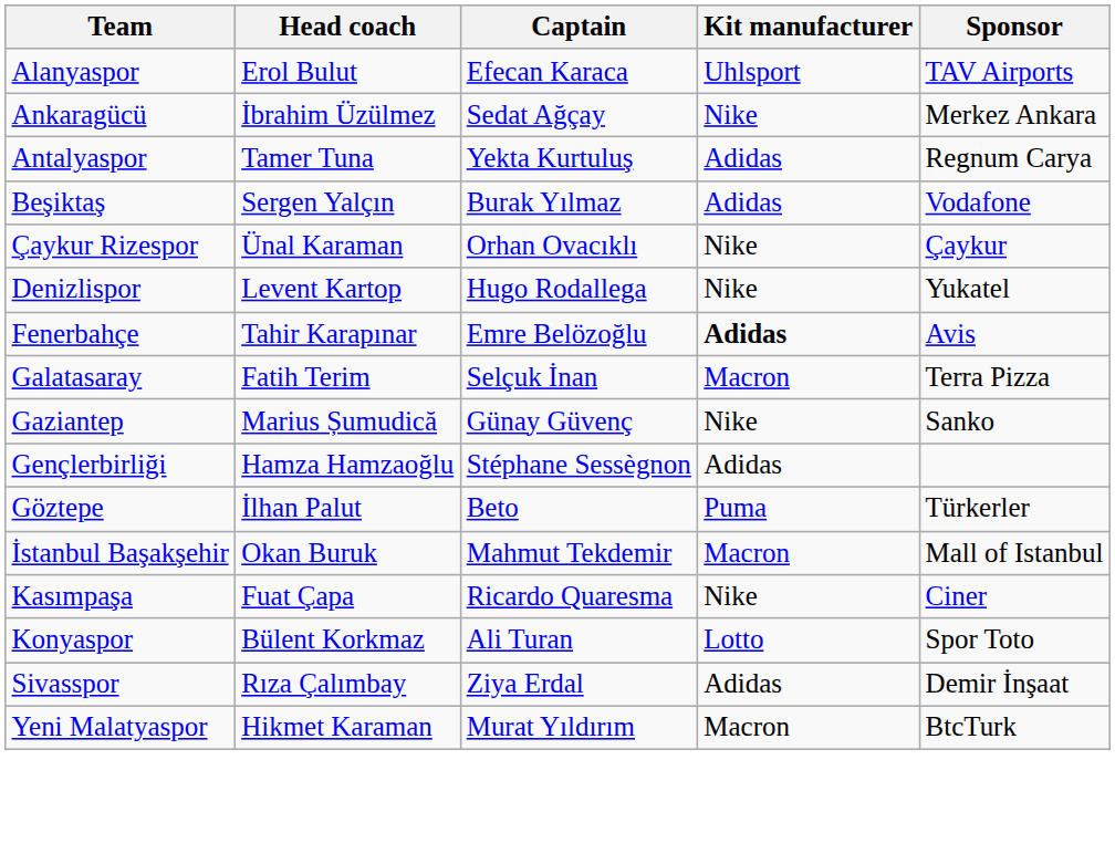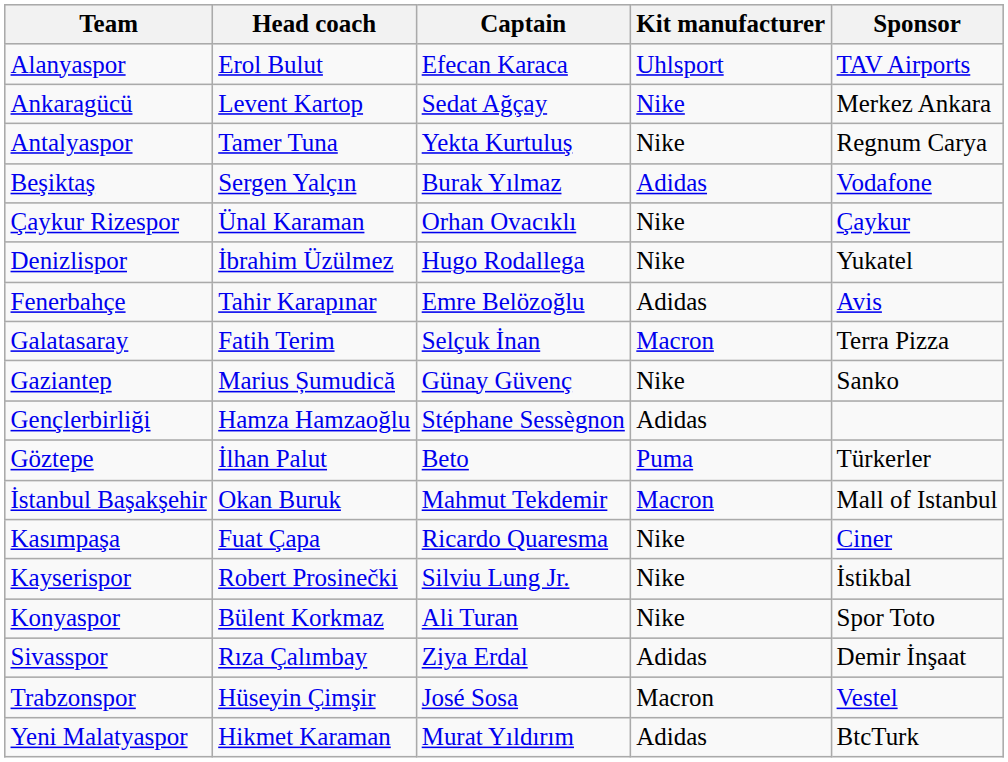 <table class="wikitable sortable" style="text-align: left;">
 <tr>
 <th>Team</th>
 <th>Head coach</th>
 <th>Captain</th>
 <th>Kit manufacturer</th>
 <th>Sponsor</th>
 </tr>
 <tr>
 <td><a href='#'>Alanyaspor</a></td>
 <td> <a href='#'>Erol Bulut</a></td>
 <td> <a href='#'>Efecan Karaca</a></td>
 <td><a href='#'>Uhlsport</a></td>
 <td><a href='#'>TAV Airports</a></td>
 </tr>
 <tr>
 <td><a href='#'>Ankaragücü</a></td>
-<td> <a href='#'>İbrahim Üzülmez</a></td>
+<td> <a href='#'>Levent Kartop</a></td>
 <td> <a href='#'>Sedat Ağçay</a></td>
 <td><a href='#'>Nike</a></td>
 <td>Merkez Ankara</td>
 </tr>
 <tr>
 <td><a href='#'>Antalyaspor</a></td>
 <td> <a href='#'>Tamer Tuna</a></td>
 <td> <a href='#'>Yekta Kurtuluş</a></td>
-<td><a href='#'>Adidas</a></td>
+<td>Nike</td>
 <td>Regnum Carya</td>
 </tr>
 <tr>
 <td><a href='#'>Beşiktaş</a></td>
 <td> <a href='#'>Sergen Yalçın</a></td>
 <td> <a href='#'>Burak Yılmaz</a></td>
 <td><a href='#'>Adidas</a></td>
 <td><a href='#'>Vodafone</a></td>
 </tr>
 <tr>
 <td><a href='#'>Çaykur Rizespor</a></td>
 <td> <a href='#'>Ünal Karaman</a></td>
 <td> <a href='#'>Orhan Ovacıklı</a></td>
 <td>Nike</td>
 <td><a href='#'>Çaykur</a></td>
 </tr>
 <tr>
 <td><a href='#'>Denizlispor</a></td>
-<td> <a href='#'>Levent Kartop</a></td>
+<td> <a href='#'>İbrahim Üzülmez</a></td>
 <td> <a href='#'>Hugo Rodallega</a></td>
 <td>Nike</td>
 <td>Yukatel</td>
 </tr>
 <tr>
 <td><a href='#'>Fenerbahçe</a></td>
 <td> <a href='#'>Tahir Karapınar</a></td>
 <td> <a href='#'>Emre Belözoğlu</a></td>
-<td><strong>Adidas</strong></td>
+<td>Adidas</td>
 <td><a href='#'>Avis</a></td>
 </tr>
 <tr>
 <td><a href='#'>Galatasaray</a></td>
 <td> <a href='#'>Fatih Terim</a></td>
 <td> <a href='#'>Selçuk İnan</a></td>
 <td><a href='#'>Macron</a></td>
 <td>Terra Pizza</td>
 </tr>
 <tr>
 <td><a href='#'>Gaziantep</a></td>
 <td> <a href='#'>Marius Șumudică</a></td>
 <td> <a href='#'>Günay Güvenç</a></td>
 <td>Nike</td>
 <td>Sanko</td>
 </tr>
 <tr>
 <td><a href='#'>Gençlerbirliği</a></td>
 <td> <a href='#'>Hamza Hamzaoğlu</a></td>
 <td> <a href='#'>Stéphane Sessègnon</a></td>
 <td>Adidas</td>
 <td></td>
 </tr>
 <tr>
 <td><a href='#'>Göztepe</a></td>
 <td> <a href='#'>İlhan Palut</a></td>
 <td> <a href='#'>Beto</a></td>
 <td><a href='#'>Puma</a></td>
 <td>Türkerler</td>
 </tr>
 <tr>
 <td><a href='#'>İstanbul Başakşehir</a></td>
 <td> <a href='#'>Okan Buruk</a></td>
 <td> <a href='#'>Mahmut Tekdemir</a></td>
 <td><a href='#'>Macron</a></td>
 <td>Mall of Istanbul</td>
 </tr>
 <tr>
 <td><a href='#'>Kasımpaşa</a></td>
 <td> <a href='#'>Fuat Çapa</a></td>
 <td> <a href='#'>Ricardo Quaresma</a></td>
 <td>Nike</td>
 <td><a href='#'>Ciner</a></td>
 </tr>
 <tr>
+<td><a href='#'>Kayserispor</a></td>
+<td> <a href='#'>Robert Prosinečki</a></td>
+<td> <a href='#'>Silviu Lung Jr.</a></td>
+<td>Nike</td>
+<td>İstikbal</td>
+</tr>
+<tr>
 <td><a href='#'>Konyaspor</a></td>
 <td> <a href='#'>Bülent Korkmaz</a></td>
 <td> <a href='#'>Ali Turan</a></td>
-<td><a href='#'>Lotto</a></td>
+<td>Nike</td>
 <td>Spor Toto</td>
 </tr>
 <tr>
 <td><a href='#'>Sivasspor</a></td>
 <td> <a href='#'>Rıza Çalımbay</a></td>
 <td> <a href='#'>Ziya Erdal</a></td>
 <td>Adidas</td>
 <td>Demir İnşaat</td>
 </tr>
 <tr>
+<td><a href='#'>Trabzonspor</a></td>
+<td> <a href='#'>Hüseyin Çimşir</a></td>
+<td> <a href='#'>José Sosa</a></td>
+<td>Macron</td>
+<td><a href='#'>Vestel</a></td>
+</tr>
+<tr>
 <td><a href='#'>Yeni Malatyaspor</a></td>
 <td> <a href='#'>Hikmet Karaman</a></td>
 <td> <a href='#'>Murat Yıldırım</a></td>
-<td>Macron</td>
+<td>Adidas</td>
 <td>BtcTurk</td>
 </tr>
 </table>
